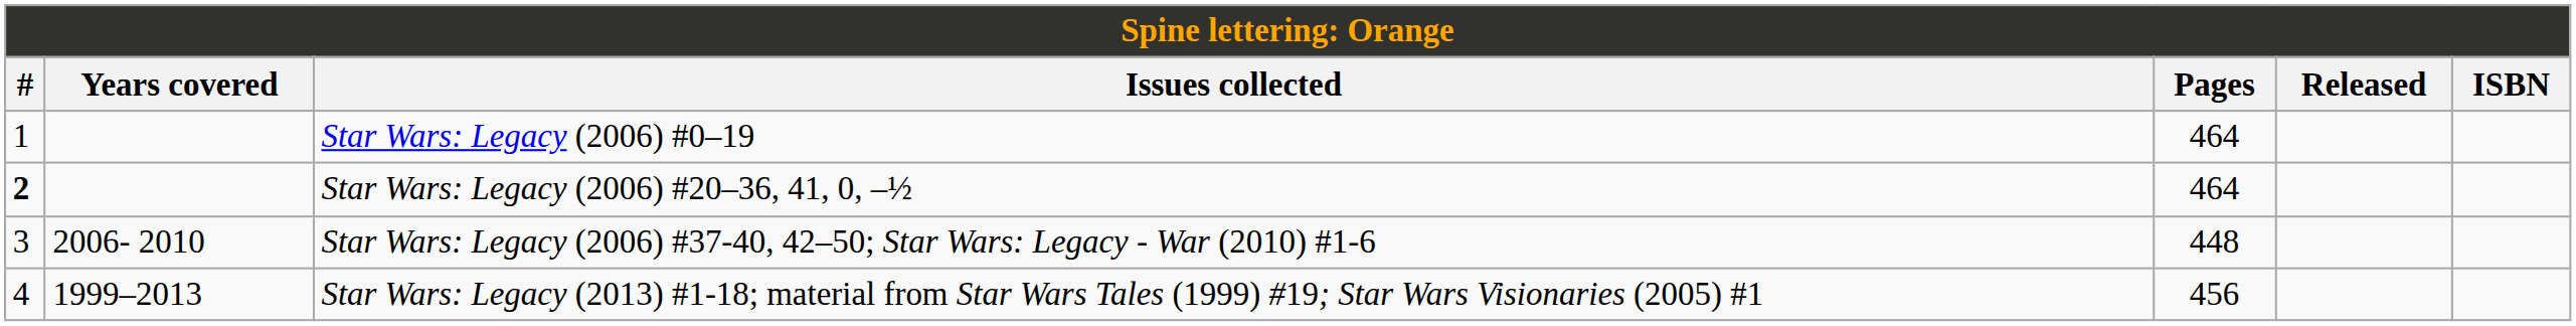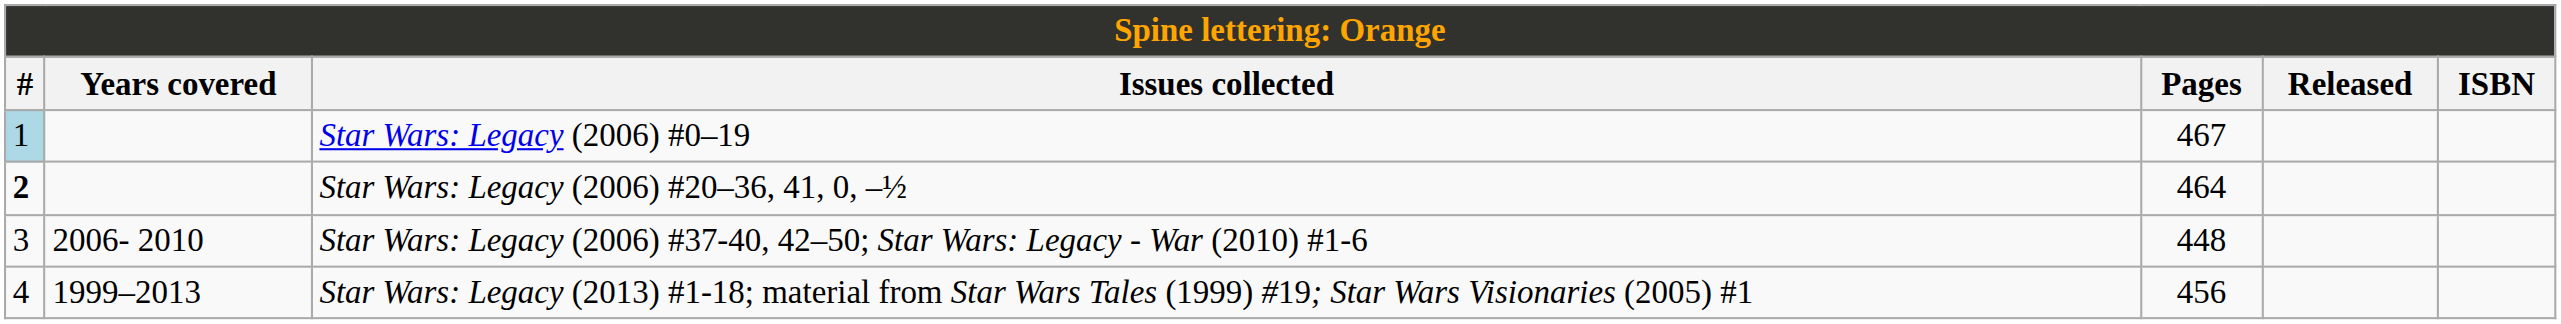 <table class="wikitable sortable" width=98%>
 <tr>
 <th colspan=6 style="background-color: #31312D; color: orange;">Spine lettering: Orange</th>
 </tr>
 <tr>
 <th class="unsortable">#</th>
 <th>Years covered</th>
 <th class="unsortable">Issues collected</th>
 <th class="unsortable">Pages</th>
 <th>Released</th>
 <th class="unsortable">ISBN</th>
 </tr>
 <tr>
-<td>1</td>
+<td style="background: lightblue;">1</td>
 <td></td>
 <td><em><a href='#'>Star Wars: Legacy</a></em> (2006) #0–19</td>
-<td style="text-align: center;">464</td>
+<td style="text-align: center;">467</td>
 <td></td>
 <td></td>
 </tr>
 <tr>
 <td><strong>2</strong></td>
 <td></td>
 <td><em>Star Wars: Legacy</em> (2006) #20–36, 41, 0, –½</td>
 <td style="text-align: center;">464</td>
 <td></td>
 <td></td>
 </tr>
 <tr>
 <td>3</td>
 <td>2006- 2010</td>
 <td><em>Star Wars: Legacy</em> (2006) #37-40, 42–50;  <em>Star Wars: Legacy - War</em> (2010) #1-6</td>
 <td style="text-align: center;">448</td>
 <td></td>
 <td></td>
 </tr>
 <tr>
 <td>4</td>
 <td>1999–2013</td>
 <td><em>Star Wars: Legacy</em> (2013) #1-18; material from <em>Star Wars Tales</em> (1999)<em> #</em>19<em>; Star Wars Visionaries </em>(2005) #1</td>
 <td style="text-align: center;">456</td>
 <td></td>
 <td></td>
 </tr>
 </table>
